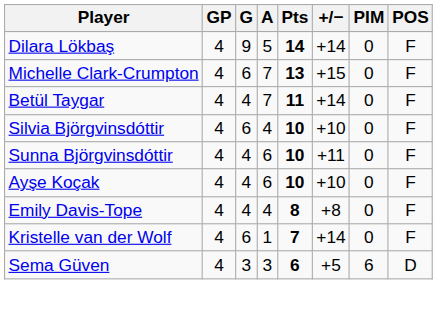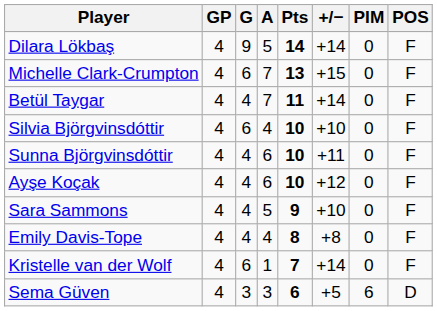 <table class="wikitable sortable" style="text-align:center;">
 <tr>
 <th>Player</th>
 <th>GP</th>
 <th>G</th>
 <th>A</th>
 <th>Pts</th>
 <th>+/−</th>
 <th>PIM</th>
 <th>POS</th>
 </tr>
 <tr>
 <td style="text-align:left;"> <a href='#'>Dilara Lökbaş</a></td>
 <td>4</td>
 <td>9</td>
 <td>5</td>
 <td><strong>14</strong></td>
 <td>+14</td>
 <td>0</td>
 <td>F</td>
 </tr>
 <tr>
 <td style="text-align:left;"> <a href='#'>Michelle Clark-Crumpton</a></td>
 <td>4</td>
 <td>6</td>
 <td>7</td>
 <td><strong>13</strong></td>
 <td>+15</td>
 <td>0</td>
 <td>F</td>
 </tr>
 <tr>
 <td style="text-align:left;"> <a href='#'>Betül Taygar</a></td>
 <td>4</td>
 <td>4</td>
 <td>7</td>
 <td><strong>11</strong></td>
 <td>+14</td>
 <td>0</td>
 <td>F</td>
 </tr>
 <tr>
 <td style="text-align:left;"> <a href='#'>Silvia Björgvinsdóttir</a></td>
 <td>4</td>
 <td>6</td>
 <td>4</td>
 <td><strong>10</strong></td>
 <td>+10</td>
 <td>0</td>
 <td>F</td>
 </tr>
 <tr>
 <td style="text-align:left;"> <a href='#'>Sunna Björgvinsdóttir</a></td>
 <td>4</td>
 <td>4</td>
 <td>6</td>
 <td><strong>10</strong></td>
 <td>+11</td>
 <td>0</td>
 <td>F</td>
 </tr>
 <tr>
 <td style="text-align:left;"> <a href='#'>Ayşe Koçak</a></td>
 <td>4</td>
 <td>4</td>
 <td>6</td>
 <td><strong>10</strong></td>
+<td>+12</td>
+<td>0</td>
+<td>F</td>
+</tr>
+<tr>
+<td style="text-align:left;"> <a href='#'>Sara Sammons</a></td>
+<td>4</td>
+<td>4</td>
+<td>5</td>
+<td><strong>9</strong></td>
 <td>+10</td>
 <td>0</td>
 <td>F</td>
 </tr>
 <tr>
 <td style="text-align:left;"> <a href='#'>Emily Davis-Tope</a></td>
 <td>4</td>
 <td>4</td>
 <td>4</td>
 <td><strong>8</strong></td>
 <td>+8</td>
 <td>0</td>
 <td>F</td>
 </tr>
 <tr>
 <td style="text-align:left;"> <a href='#'>Kristelle van der Wolf</a></td>
 <td>4</td>
 <td>6</td>
 <td>1</td>
 <td><strong>7</strong></td>
 <td>+14</td>
 <td>0</td>
 <td>F</td>
 </tr>
 <tr>
 <td style="text-align:left;"> <a href='#'>Sema Güven</a></td>
 <td>4</td>
 <td>3</td>
 <td>3</td>
 <td><strong>6</strong></td>
 <td>+5</td>
 <td>6</td>
 <td>D</td>
 </tr>
 </table>
